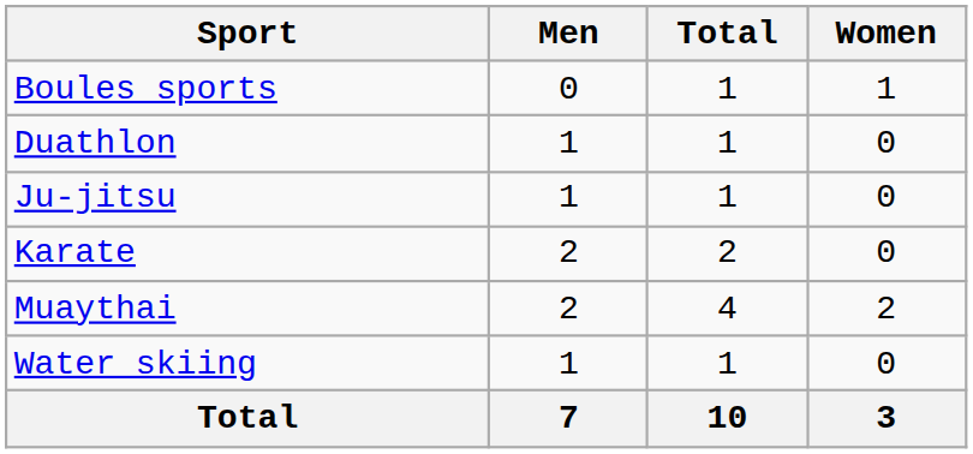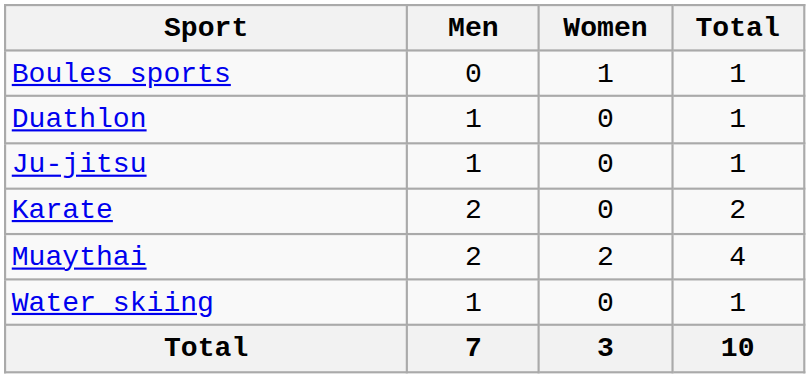 <table class="wikitable sortable" style="text-align:center;">
 <tr>
 <th width=180>Sport</th>
 <th width=55>Men</th>
+<th width=55>Women</th>
 <th width=55>Total</th>
-<th width=55>Women</th>
 </tr>
 <tr>
 <td align=left><a href='#'>Boules sports</a></td>
 <td>0</td>
 <td>1</td>
 <td>1</td>
 </tr>
 <tr>
 <td align=left><a href='#'>Duathlon</a></td>
 <td>1</td>
+<td>0</td>
 <td>1</td>
-<td>0</td>
 </tr>
 <tr>
 <td align=left><a href='#'>Ju-jitsu</a></td>
 <td>1</td>
+<td>0</td>
 <td>1</td>
-<td>0</td>
 </tr>
 <tr>
 <td align=left><a href='#'>Karate</a></td>
 <td>2</td>
+<td>0</td>
 <td>2</td>
-<td>0</td>
 </tr>
 <tr>
 <td align=left><a href='#'>Muaythai</a></td>
 <td>2</td>
+<td>2</td>
 <td>4</td>
-<td>2</td>
 </tr>
 <tr>
 <td align=left><a href='#'>Water skiing</a></td>
 <td>1</td>
+<td>0</td>
 <td>1</td>
-<td>0</td>
 </tr>
 <tr>
 <th>Total</th>
 <th>7</th>
+<th>3</th>
 <th>10</th>
-<th>3</th>
 </tr>
 </table>
